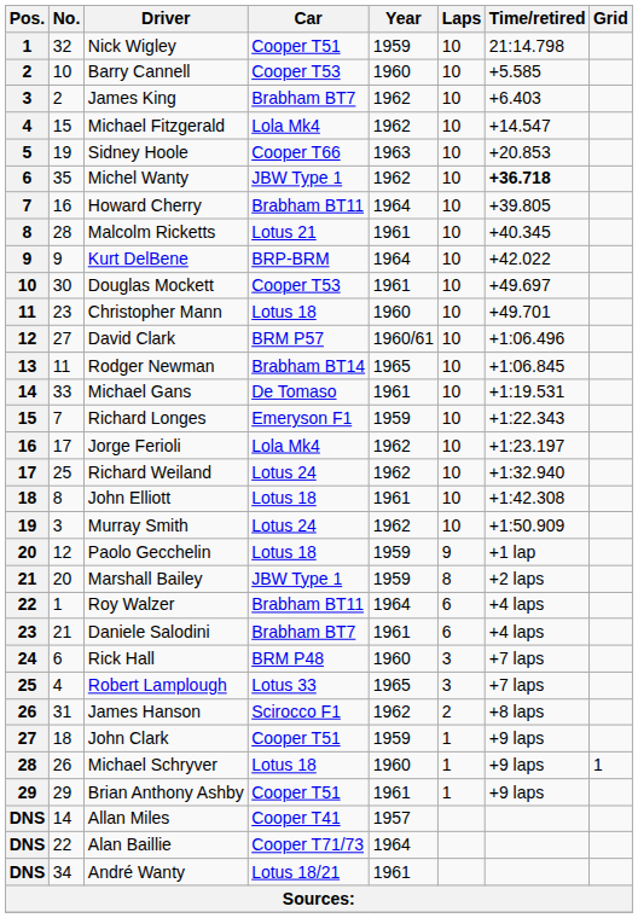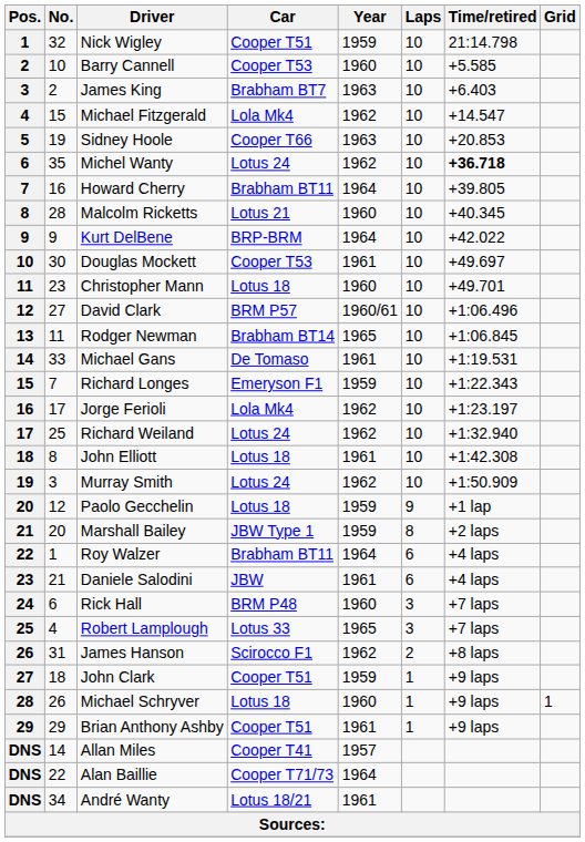 <table class="wikitable" style="font-size:90%">
 <tr>
 <th>Pos.</th>
 <th>No.</th>
 <th>Driver</th>
 <th>Car</th>
 <th>Year</th>
 <th>Laps</th>
 <th>Time/retired</th>
 <th>Grid</th>
 </tr>
 <tr>
 <th>1</th>
 <td>32</td>
 <td> Nick Wigley</td>
 <td><a href='#'>Cooper T51</a></td>
 <td>1959</td>
 <td>10</td>
 <td>21:14.798</td>
 <td></td>
 </tr>
 <tr>
 <th>2</th>
 <td>10</td>
 <td> Barry Cannell</td>
 <td><a href='#'>Cooper T53</a></td>
 <td>1960</td>
 <td>10</td>
 <td>+5.585</td>
 <td></td>
 </tr>
 <tr>
 <th>3</th>
 <td>2</td>
 <td> James King</td>
 <td><a href='#'>Brabham BT7</a></td>
-<td>1962</td>
+<td>1963</td>
 <td>10</td>
 <td>+6.403</td>
 <td></td>
 </tr>
 <tr>
 <th>4</th>
 <td>15</td>
 <td> Michael Fitzgerald</td>
 <td><a href='#'>Lola Mk4</a></td>
 <td>1962</td>
 <td>10</td>
 <td>+14.547</td>
 <td></td>
 </tr>
 <tr>
 <th>5</th>
 <td>19</td>
 <td> Sidney Hoole</td>
 <td><a href='#'>Cooper T66</a></td>
 <td>1963</td>
 <td>10</td>
 <td>+20.853</td>
 <td></td>
 </tr>
 <tr>
 <th>6</th>
 <td>35</td>
 <td> Michel Wanty</td>
-<td><a href='#'>JBW Type 1</a></td>
+<td><a href='#'>Lotus 24</a></td>
 <td>1962</td>
 <td>10</td>
 <td><strong>+36.718</strong></td>
 <td></td>
 </tr>
 <tr>
 <th>7</th>
 <td>16</td>
 <td> Howard Cherry</td>
 <td><a href='#'>Brabham BT11</a></td>
 <td>1964</td>
 <td>10</td>
 <td>+39.805</td>
 <td></td>
 </tr>
 <tr>
 <th>8</th>
 <td>28</td>
 <td> Malcolm Ricketts</td>
 <td><a href='#'>Lotus 21</a></td>
-<td>1961</td>
+<td>1960</td>
 <td>10</td>
 <td>+40.345</td>
 <td></td>
 </tr>
 <tr>
 <th>9</th>
 <td>9</td>
 <td> <a href='#'>Kurt DelBene</a></td>
 <td><a href='#'>BRP-BRM</a></td>
 <td>1964</td>
 <td>10</td>
 <td>+42.022</td>
 <td></td>
 </tr>
 <tr>
 <th>10</th>
 <td>30</td>
 <td> Douglas Mockett</td>
 <td><a href='#'>Cooper T53</a></td>
 <td>1961</td>
 <td>10</td>
 <td>+49.697</td>
 <td></td>
 </tr>
 <tr>
 <th>11</th>
 <td>23</td>
 <td> Christopher Mann</td>
 <td><a href='#'>Lotus 18</a></td>
 <td>1960</td>
 <td>10</td>
 <td>+49.701</td>
 <td></td>
 </tr>
 <tr>
 <th>12</th>
 <td>27</td>
 <td> David Clark</td>
 <td><a href='#'>BRM P57</a></td>
 <td>1960/61</td>
 <td>10</td>
 <td>+1:06.496</td>
 <td></td>
 </tr>
 <tr>
 <th>13</th>
 <td>11</td>
 <td> Rodger Newman</td>
 <td><a href='#'>Brabham BT14</a></td>
 <td>1965</td>
 <td>10</td>
 <td>+1:06.845</td>
 <td></td>
 </tr>
 <tr>
 <th>14</th>
 <td>33</td>
 <td> Michael Gans</td>
 <td><a href='#'>De Tomaso</a></td>
 <td>1961</td>
 <td>10</td>
 <td>+1:19.531</td>
 <td></td>
 </tr>
 <tr>
 <th>15</th>
 <td>7</td>
 <td> Richard Longes</td>
 <td><a href='#'>Emeryson F1</a></td>
 <td>1959</td>
 <td>10</td>
 <td>+1:22.343</td>
 <td></td>
 </tr>
 <tr>
 <th>16</th>
 <td>17</td>
 <td> Jorge Ferioli</td>
 <td><a href='#'>Lola Mk4</a></td>
 <td>1962</td>
 <td>10</td>
 <td>+1:23.197</td>
 <td></td>
 </tr>
 <tr>
 <th>17</th>
 <td>25</td>
 <td> Richard Weiland</td>
 <td><a href='#'>Lotus 24</a></td>
 <td>1962</td>
 <td>10</td>
 <td>+1:32.940</td>
 <td></td>
 </tr>
 <tr>
 <th>18</th>
 <td>8</td>
 <td> John Elliott</td>
 <td><a href='#'>Lotus 18</a></td>
 <td>1961</td>
 <td>10</td>
 <td>+1:42.308</td>
 <td></td>
 </tr>
 <tr>
 <th>19</th>
 <td>3</td>
 <td> Murray Smith</td>
 <td><a href='#'>Lotus 24</a></td>
 <td>1962</td>
 <td>10</td>
 <td>+1:50.909</td>
 <td></td>
 </tr>
 <tr>
 <th>20</th>
 <td>12</td>
 <td> Paolo Gecchelin</td>
 <td><a href='#'>Lotus 18</a></td>
 <td>1959</td>
 <td>9</td>
 <td>+1 lap</td>
 <td></td>
 </tr>
 <tr>
 <th>21</th>
 <td>20</td>
 <td> Marshall Bailey</td>
 <td><a href='#'>JBW Type 1</a></td>
 <td>1959</td>
 <td>8</td>
 <td>+2 laps</td>
 <td></td>
 </tr>
 <tr>
 <th>22</th>
 <td>1</td>
 <td> Roy Walzer</td>
 <td><a href='#'>Brabham BT11</a></td>
 <td>1964</td>
 <td>6</td>
 <td>+4 laps</td>
 <td></td>
 </tr>
 <tr>
 <th>23</th>
 <td>21</td>
 <td> Daniele Salodini</td>
-<td><a href='#'>Brabham BT7</a></td>
+<td><a href='#'>JBW</a></td>
 <td>1961</td>
 <td>6</td>
 <td>+4 laps</td>
 <td></td>
 </tr>
 <tr>
 <th>24</th>
 <td>6</td>
 <td> Rick Hall</td>
 <td><a href='#'>BRM P48</a></td>
 <td>1960</td>
 <td>3</td>
 <td>+7 laps</td>
 <td></td>
 </tr>
 <tr>
 <th>25</th>
 <td>4</td>
 <td> <a href='#'>Robert Lamplough</a></td>
 <td><a href='#'>Lotus 33</a></td>
 <td>1965</td>
 <td>3</td>
 <td>+7 laps</td>
 <td></td>
 </tr>
 <tr>
 <th>26</th>
 <td>31</td>
 <td> James Hanson</td>
 <td><a href='#'>Scirocco F1</a></td>
 <td>1962</td>
 <td>2</td>
 <td>+8 laps</td>
 <td></td>
 </tr>
 <tr>
 <th>27</th>
 <td>18</td>
 <td> John Clark</td>
 <td><a href='#'>Cooper T51</a></td>
 <td>1959</td>
 <td>1</td>
 <td>+9 laps</td>
 <td></td>
 </tr>
 <tr>
 <th>28</th>
 <td>26</td>
 <td> Michael Schryver</td>
 <td><a href='#'>Lotus 18</a></td>
 <td>1960</td>
 <td>1</td>
 <td>+9 laps</td>
 <td>1</td>
 </tr>
 <tr>
 <th>29</th>
 <td>29</td>
 <td> Brian Anthony Ashby</td>
 <td><a href='#'>Cooper T51</a></td>
 <td>1961</td>
 <td>1</td>
 <td>+9 laps</td>
 <td></td>
 </tr>
 <tr>
 <th>DNS</th>
 <td>14</td>
 <td> Allan Miles</td>
 <td><a href='#'>Cooper T41</a></td>
 <td>1957</td>
 <td></td>
 <td></td>
 <td></td>
 </tr>
 <tr>
 <th>DNS</th>
 <td>22</td>
 <td> Alan Baillie</td>
 <td><a href='#'>Cooper T71/73</a></td>
 <td>1964</td>
 <td></td>
 <td></td>
 <td></td>
 </tr>
 <tr>
 <th>DNS</th>
 <td>34</td>
 <td> André Wanty</td>
 <td><a href='#'>Lotus 18/21</a></td>
 <td>1961</td>
 <td></td>
 <td></td>
 <td></td>
 </tr>
 <tr style="background-color:#E5E4E2" align="center">
 <th colspan=8>Sources:</th>
 </tr>
 <tr>
 </tr>
 </table>
